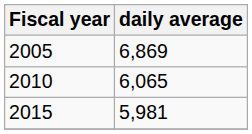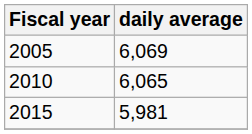 <table class="wikitable">
 <tr>
 <th>Fiscal year</th>
 <th>daily average</th>
 </tr>
 <tr>
 <td>2005</td>
-<td>6,869 </td>
+<td>6,069 </td>
 </tr>
 <tr>
 <td>2010</td>
 <td>6,065</td>
 </tr>
 <tr>
 <td>2015</td>
 <td>5,981</td>
 </tr>
 <tr>
 </tr>
 </table>
